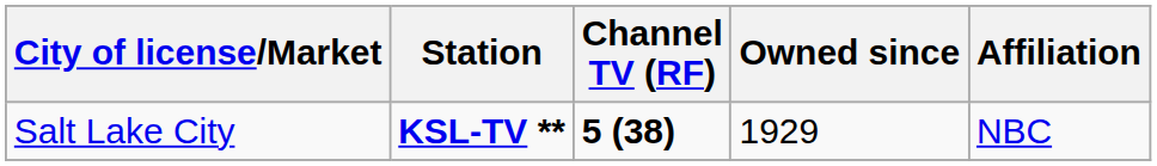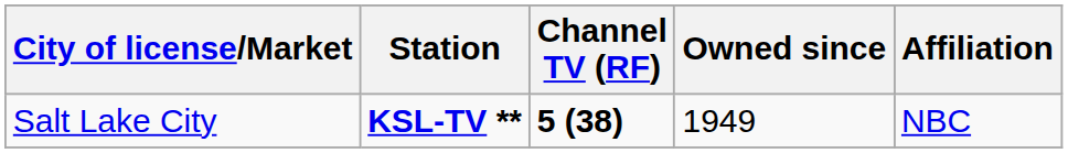 <table class="wikitable">
 <tr>
 <th><a href='#'>City of license</a>/Market</th>
 <th>Station</th>
 <th>Channel<br><a href='#'>TV</a> (<a href='#'>RF</a>)</th>
 <th>Owned since</th>
 <th>Affiliation</th>
 </tr>
 <tr style="vertical-align: top; text-align: left;">
 <td><a href='#'>Salt Lake City</a></td>
 <td><strong><a href='#'>KSL-TV</a> **</strong></td>
 <td><strong>5 (38)</strong></td>
-<td>1929</td>
+<td>1949</td>
 <td><a href='#'>NBC</a></td>
 </tr>
 </table>
